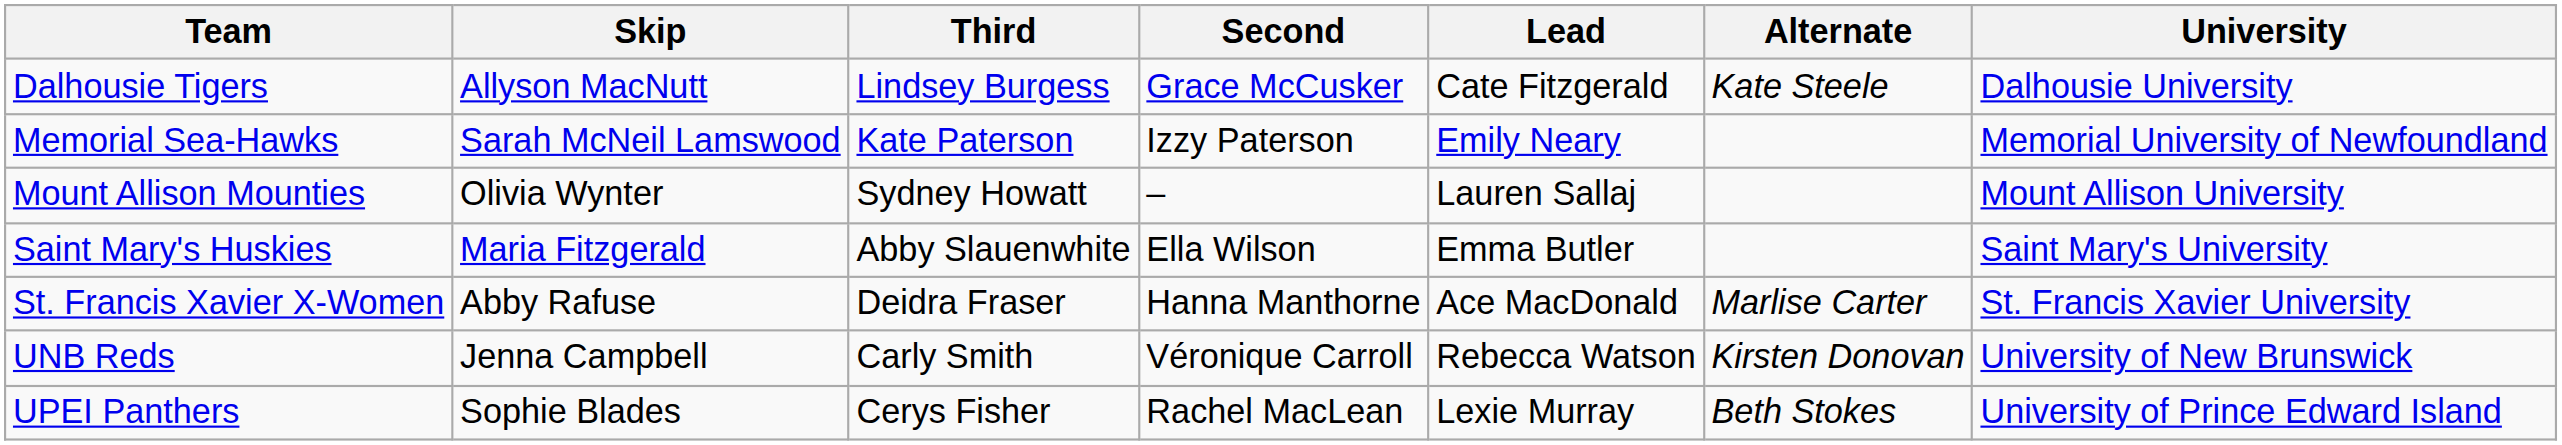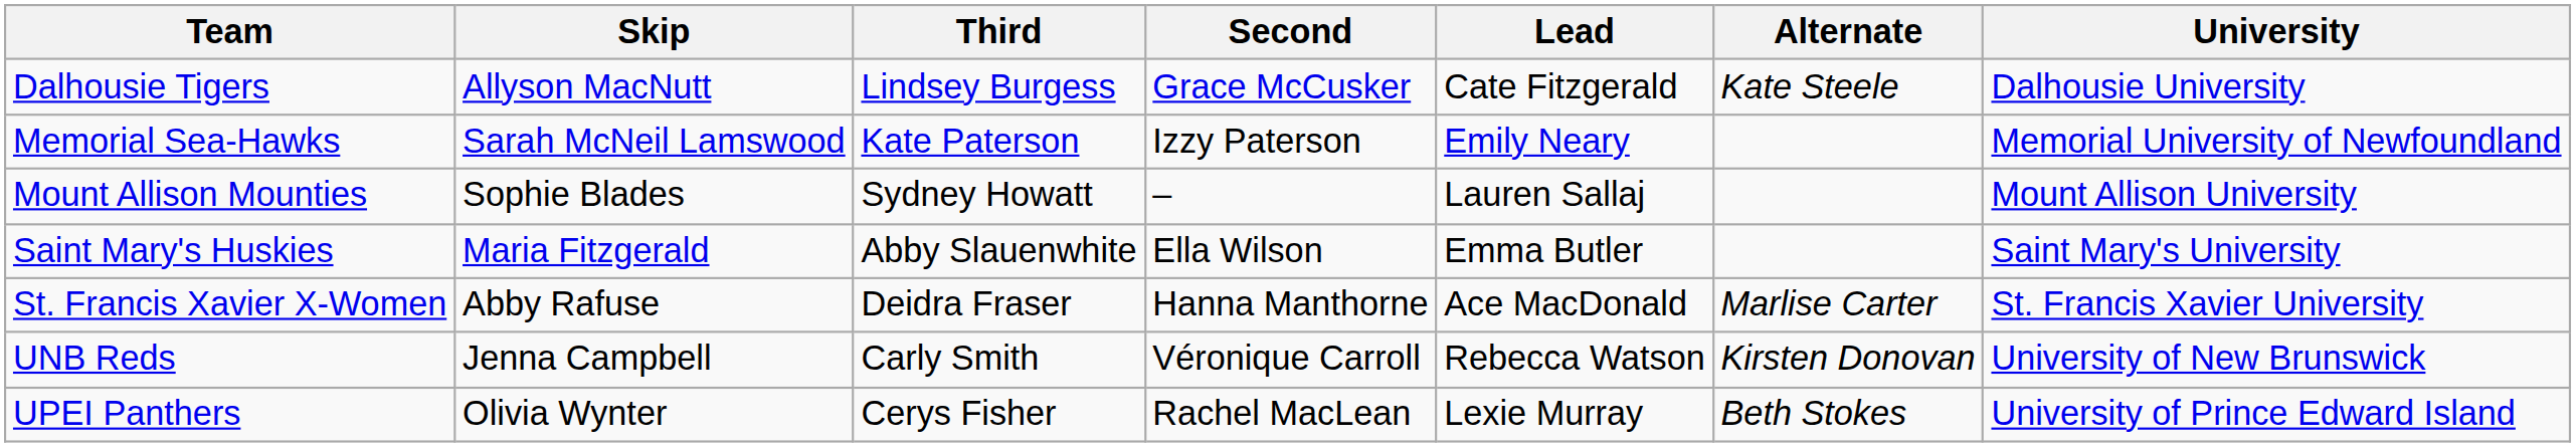 <table class=wikitable>
 <tr>
 <th scope="col">Team</th>
 <th scope="col">Skip</th>
 <th scope="col">Third</th>
 <th scope="col">Second</th>
 <th scope="col">Lead</th>
 <th scope="col">Alternate</th>
 <th scope="col">University</th>
 </tr>
 <tr>
 <td><a href='#'>Dalhousie Tigers</a></td>
 <td><a href='#'>Allyson MacNutt</a></td>
 <td><a href='#'>Lindsey Burgess</a></td>
 <td><a href='#'>Grace McCusker</a></td>
 <td>Cate Fitzgerald</td>
 <td><em>Kate Steele</em></td>
 <td> <a href='#'>Dalhousie University</a></td>
 </tr>
 <tr>
 <td><a href='#'>Memorial Sea-Hawks</a></td>
 <td><a href='#'>Sarah McNeil Lamswood</a></td>
 <td><a href='#'>Kate Paterson</a></td>
 <td>Izzy Paterson</td>
 <td><a href='#'>Emily Neary</a></td>
 <td></td>
 <td> <a href='#'>Memorial University of Newfoundland</a></td>
 </tr>
 <tr>
 <td><a href='#'>Mount Allison Mounties</a></td>
-<td>Olivia Wynter</td>
+<td>Sophie Blades</td>
 <td>Sydney Howatt</td>
 <td>–</td>
 <td>Lauren Sallaj</td>
 <td></td>
 <td> <a href='#'>Mount Allison University</a></td>
 </tr>
 <tr>
 <td><a href='#'>Saint Mary's Huskies</a></td>
 <td><a href='#'>Maria Fitzgerald</a></td>
 <td>Abby Slauenwhite</td>
 <td>Ella Wilson</td>
 <td>Emma Butler</td>
 <td></td>
 <td> <a href='#'>Saint Mary's University</a></td>
 </tr>
 <tr>
 <td><a href='#'>St. Francis Xavier X-Women</a></td>
 <td>Abby Rafuse</td>
 <td>Deidra Fraser</td>
 <td>Hanna Manthorne</td>
 <td>Ace MacDonald</td>
 <td><em>Marlise Carter</em></td>
 <td> <a href='#'>St. Francis Xavier University</a></td>
 </tr>
 <tr>
 <td><a href='#'>UNB Reds</a></td>
 <td>Jenna Campbell</td>
 <td>Carly Smith</td>
 <td>Véronique Carroll</td>
 <td>Rebecca Watson</td>
 <td><em>Kirsten Donovan</em></td>
 <td> <a href='#'>University of New Brunswick</a></td>
 </tr>
 <tr>
 <td><a href='#'>UPEI Panthers</a></td>
-<td>Sophie Blades</td>
+<td>Olivia Wynter</td>
 <td>Cerys Fisher</td>
 <td>Rachel MacLean</td>
 <td>Lexie Murray</td>
 <td><em>Beth Stokes</em></td>
 <td> <a href='#'>University of Prince Edward Island</a></td>
 </tr>
 </table>
